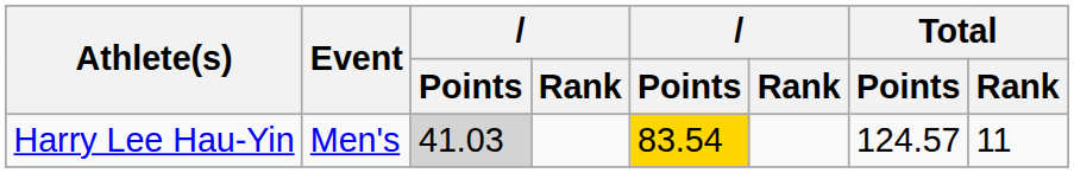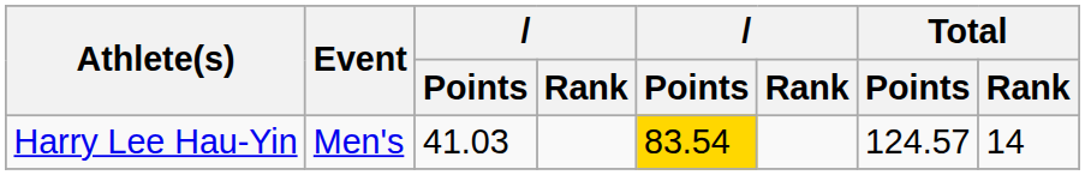 <table class="wikitable">
 <tr>
 <th rowspan="2">Athlete(s)</th>
 <th rowspan="2">Event</th>
 <th colspan="2">/</th>
 <th colspan="2">/</th>
 <th colspan="2">Total</th>
 </tr>
 <tr>
 <th>Points</th>
 <th>Rank</th>
 <th>Points</th>
 <th>Rank</th>
 <th>Points</th>
 <th>Rank</th>
 </tr>
 <tr>
 <td><a href='#'>Harry Lee Hau-Yin</a></td>
 <td><a href='#'>Men's</a></td>
-<td style="background: lightgrey;">41.03</td>
+<td>41.03</td>
 <td></td>
 <td style="background: gold;">83.54</td>
 <td></td>
 <td>124.57</td>
-<td>11</td>
+<td>14</td>
 </tr>
 </table>
